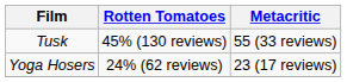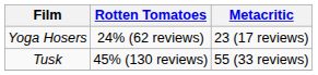 <table class="wikitable sortable"  border="1" style="text-align: center;">
 <tr>
 <th scope="col">Film</th>
 <th scope="col"><a href='#'>Rotten Tomatoes</a></th>
 <th scope="col"><a href='#'>Metacritic</a></th>
 </tr>
 <tr>
+<td scope="row"><em>Yoga Hosers</em></td>
+<td>24% (62 reviews)</td>
+<td>23 (17 reviews)</td>
+</tr>
+<tr>
 <td scope="row"><em>Tusk</em></td>
 <td>45% (130 reviews)</td>
 <td>55 (33 reviews)</td>
 </tr>
 <tr>
-<td scope="row"><em>Yoga Hosers</em></td>
-<td>24% (62 reviews)</td>
-<td>23 (17 reviews)</td>
-</tr>
-<tr>
 </tr>
 </table>
